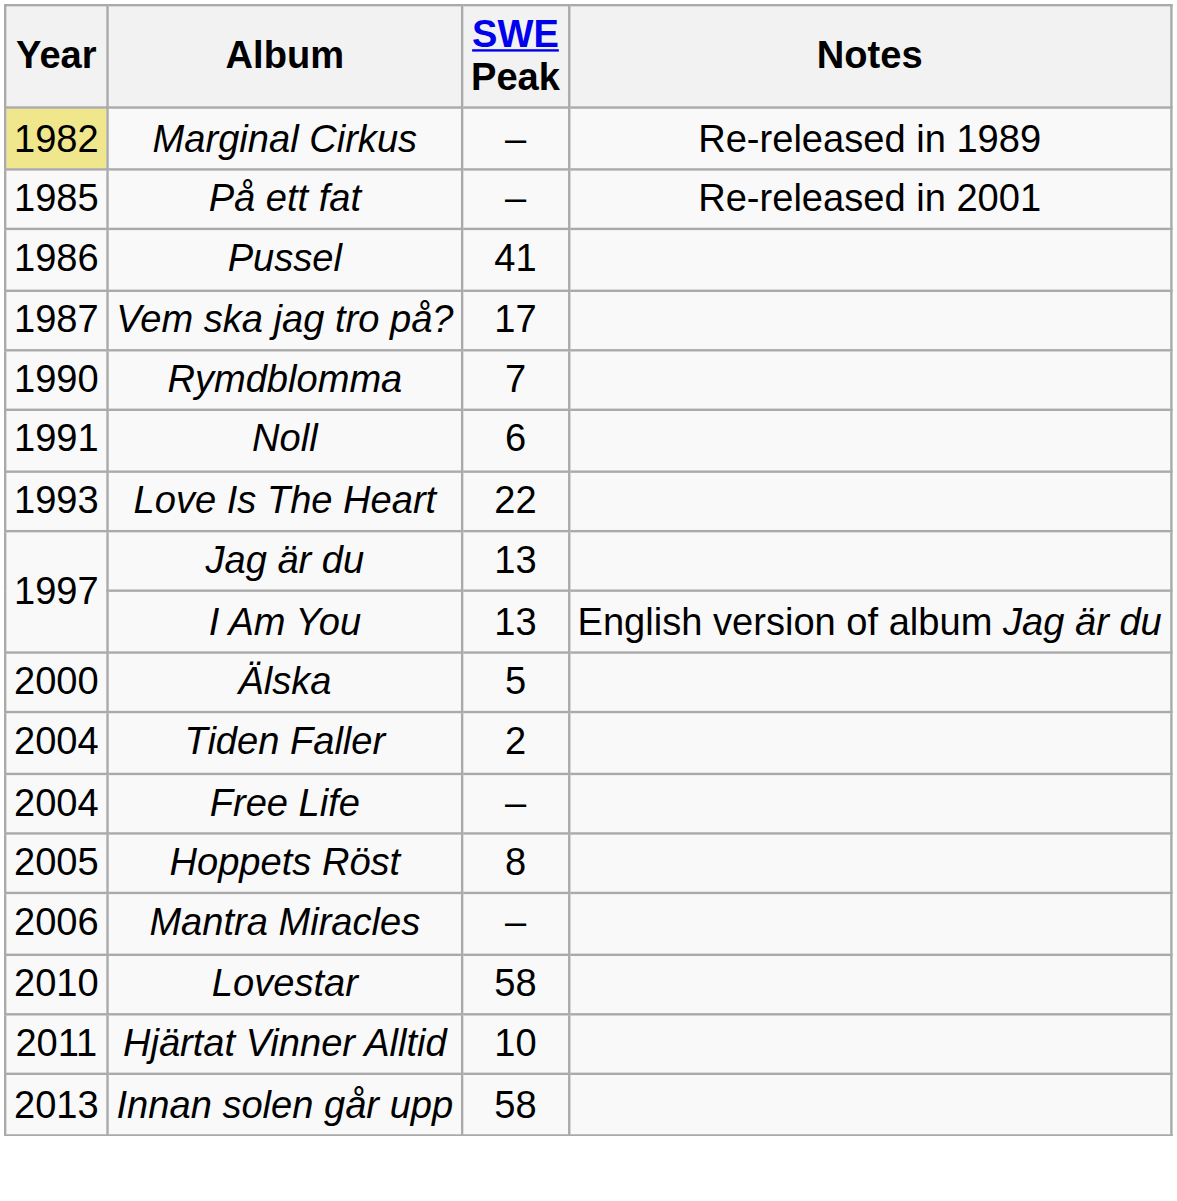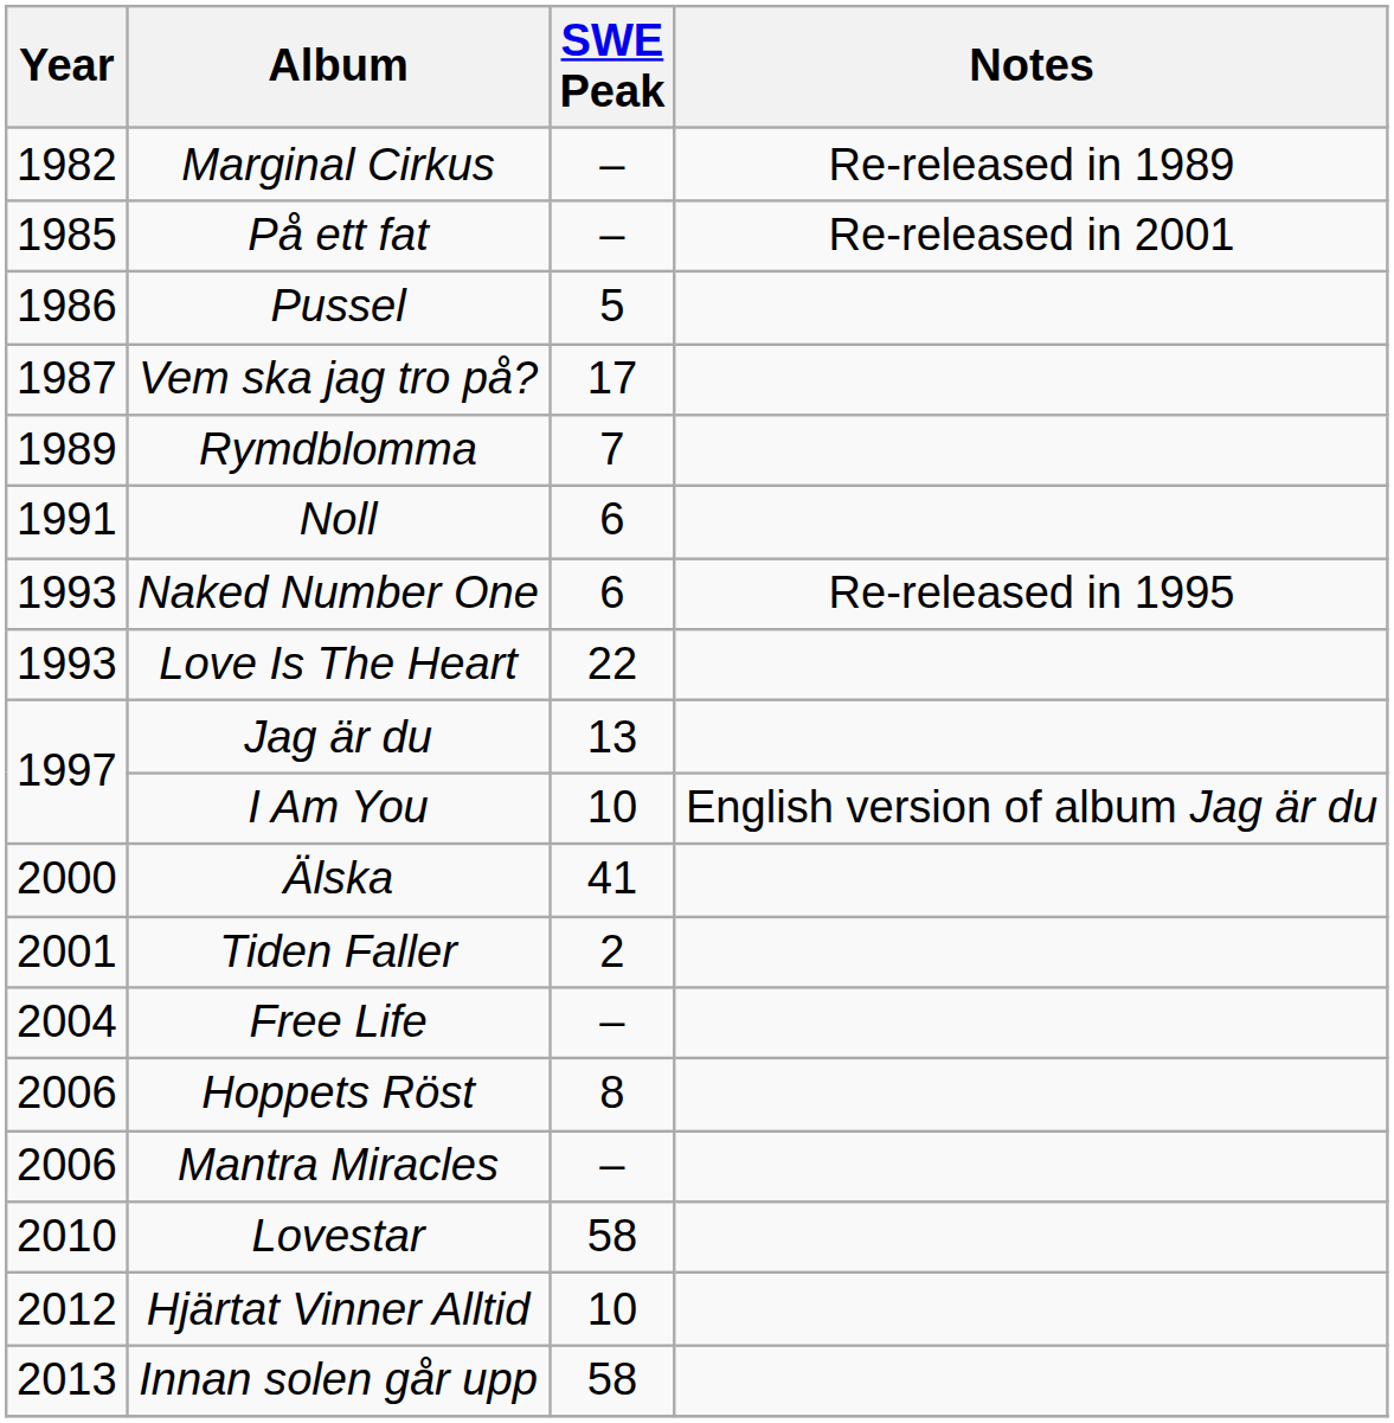 <table class="wikitable" style="text-align:center;">
 <tr>
 <th>Year</th>
 <th>Album</th>
 <th><a href='#'>SWE</a><br>Peak</th>
 <th>Notes</th>
 </tr>
 <tr>
-<td style="background: khaki;">1982</td>
+<td>1982</td>
 <td><em>Marginal Cirkus</em></td>
 <td>–</td>
 <td>Re-released in 1989</td>
 </tr>
 <tr>
 <td>1985</td>
 <td><em>På ett fat</em></td>
 <td>–</td>
 <td>Re-released in 2001</td>
 </tr>
 <tr>
 <td>1986</td>
 <td><em>Pussel</em></td>
-<td>41</td>
+<td>5</td>
 <td></td>
 </tr>
 <tr>
 <td>1987</td>
 <td><em>Vem ska jag tro på?</em></td>
 <td>17</td>
 <td></td>
 </tr>
 <tr>
-<td>1990</td>
+<td>1989</td>
 <td><em>Rymdblomma</em></td>
 <td>7</td>
 <td></td>
 </tr>
 <tr>
 <td>1991</td>
 <td><em>Noll</em></td>
 <td>6</td>
 <td></td>
+</tr>
+<tr>
+<td>1993</td>
+<td><em>Naked Number One</em></td>
+<td>6</td>
+<td>Re-released in 1995</td>
 </tr>
 <tr>
 <td>1993</td>
 <td><em>Love Is The Heart</em></td>
 <td>22</td>
 <td></td>
 </tr>
 <tr>
 <td rowspan=2>1997</td>
 <td><em>Jag är du</em></td>
 <td>13</td>
 <td></td>
 </tr>
 <tr>
 <td><em>I Am You</em></td>
-<td>13</td>
+<td>10</td>
 <td>English version of album <em>Jag är du</em></td>
 </tr>
 <tr>
 <td>2000</td>
 <td><em>Älska</em></td>
-<td>5</td>
+<td>41</td>
 <td></td>
 </tr>
 <tr>
-<td>2004</td>
+<td>2001</td>
 <td><em>Tiden Faller</em></td>
 <td>2</td>
 <td></td>
 </tr>
 <tr>
 <td>2004</td>
 <td><em>Free Life</em></td>
 <td>–</td>
 <td></td>
 </tr>
 <tr>
-<td>2005</td>
+<td>2006</td>
 <td><em>Hoppets Röst</em></td>
 <td>8</td>
 <td></td>
 </tr>
 <tr>
 <td>2006</td>
 <td><em>Mantra Miracles</em></td>
 <td>–</td>
 <td></td>
 </tr>
 <tr>
 <td>2010</td>
 <td><em>Lovestar</em></td>
 <td>58</td>
 <td></td>
 </tr>
 <tr>
-<td>2011</td>
+<td>2012</td>
 <td><em>Hjärtat Vinner Alltid</em></td>
 <td>10</td>
 <td></td>
 </tr>
 <tr>
 <td>2013</td>
 <td><em>Innan solen går upp</em></td>
 <td>58</td>
 <td></td>
 </tr>
 <tr>
 </tr>
 </table>
